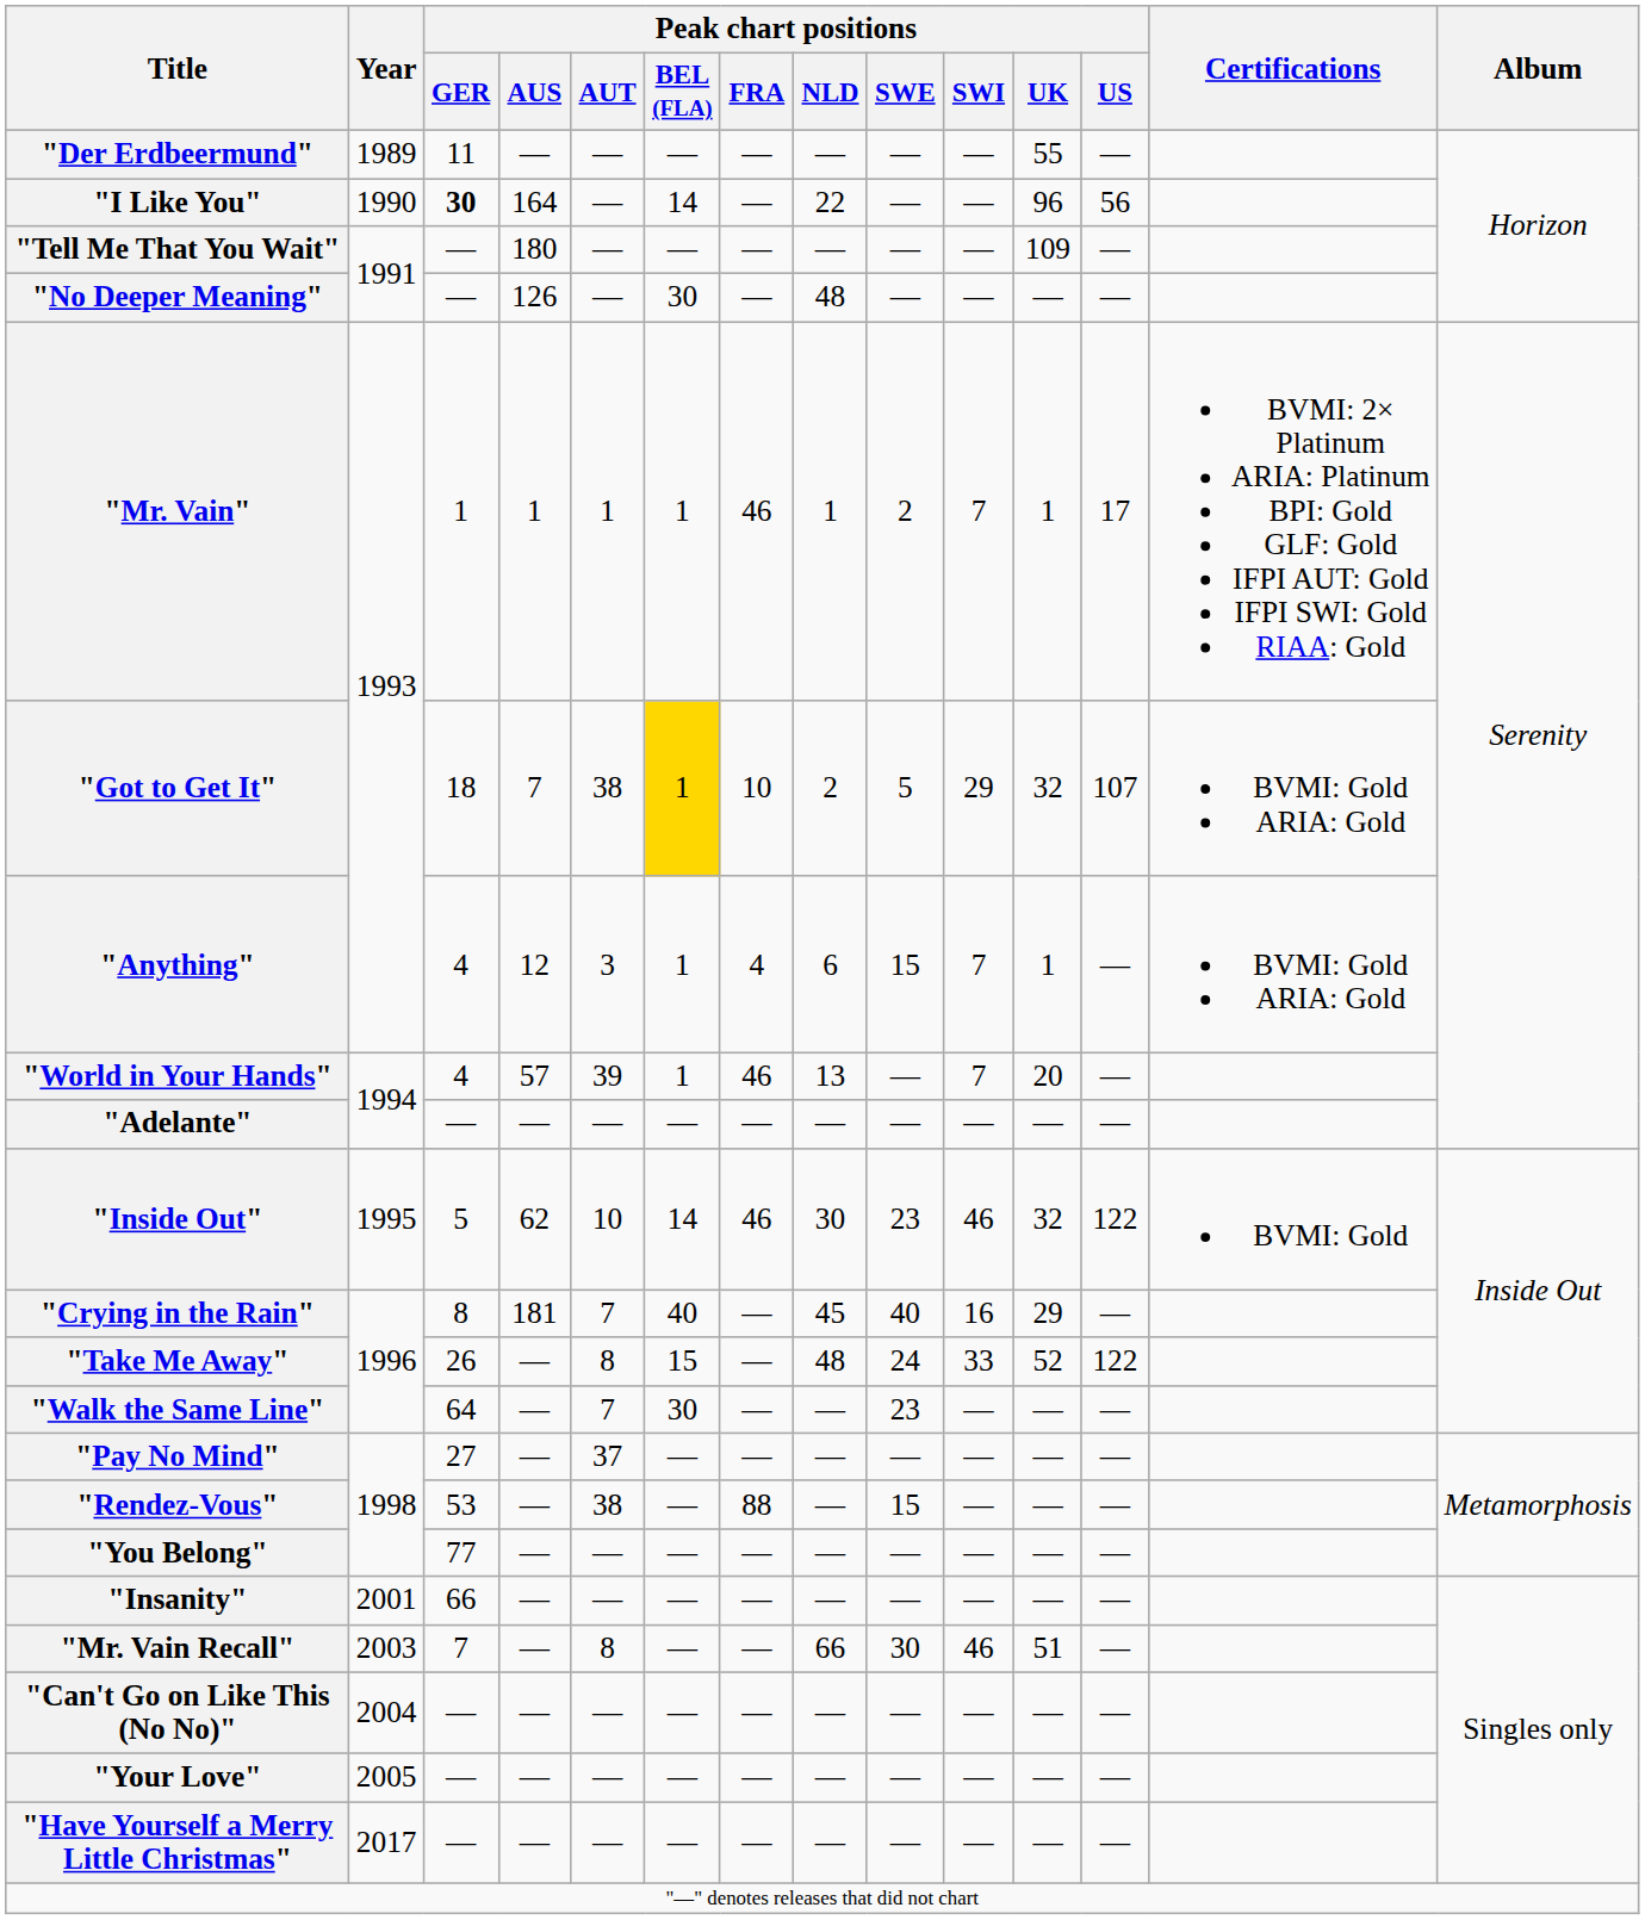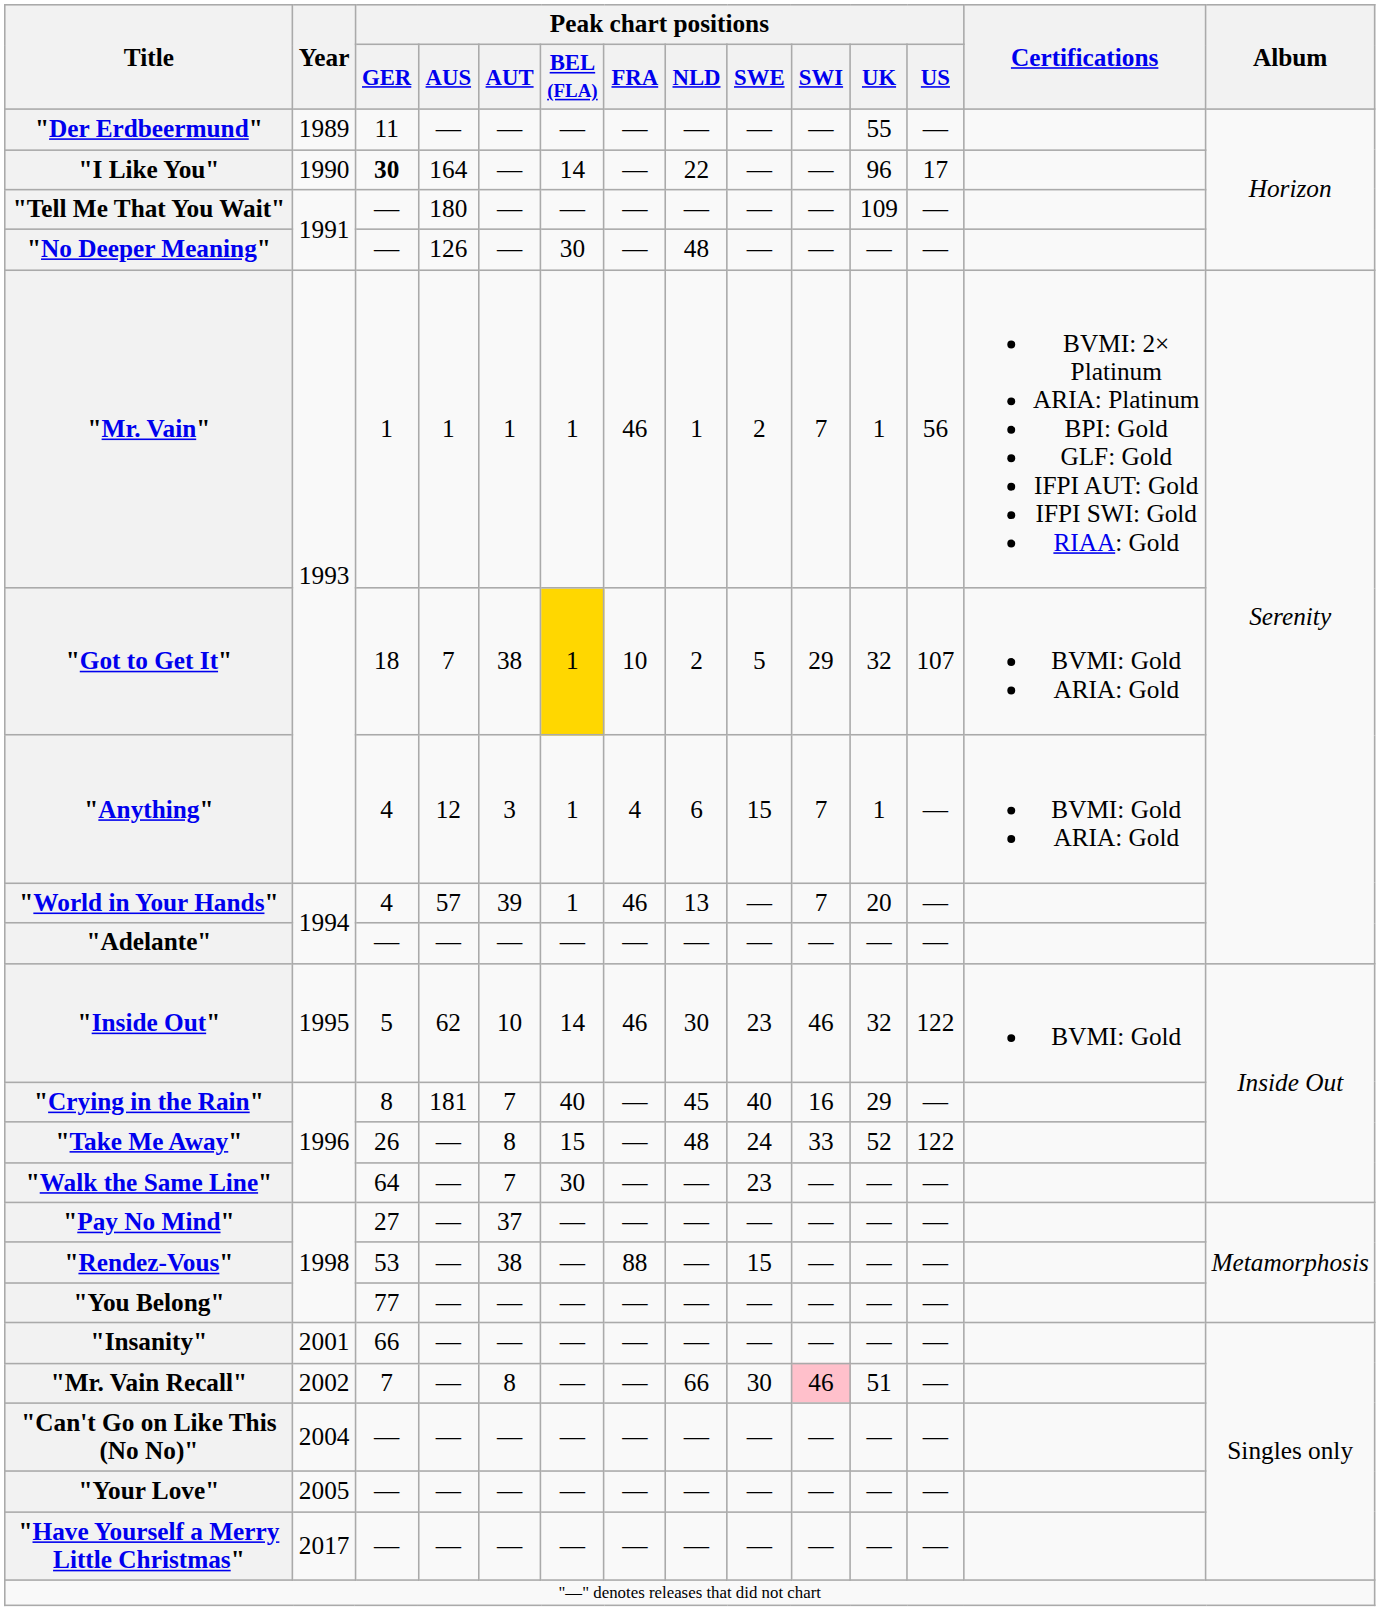 <table class="wikitable plainrowheaders" style="text-align:center;">
 <tr>
 <th scope="col" rowspan="2" style="width:18em;">Title</th>
 <th scope="col" rowspan="2">Year</th>
 <th scope="col" colspan="10">Peak chart positions</th>
 <th scope="col" rowspan="2" style="width:14em;"><a href='#'>Certifications</a></th>
 <th scope="col" rowspan="2">Album</th>
 </tr>
 <tr>
 <th style="width:2.5em;font-size:90%"><a href='#'>GER</a><br></th>
 <th style="width:2.5em;font-size:90%"><a href='#'>AUS</a><br></th>
 <th style="width:2.5em;font-size:90%"><a href='#'>AUT</a><br></th>
 <th style="width:2.5em;font-size:90%"><a href='#'>BEL<br><small>(FLA)</small></a><br></th>
 <th style="width:2.5em;font-size:90%"><a href='#'>FRA</a><br></th>
 <th style="width:2.5em;font-size:90%"><a href='#'>NLD</a><br></th>
 <th style="width:2.5em;font-size:90%"><a href='#'>SWE</a><br></th>
 <th style="width:2.5em;font-size:90%"><a href='#'>SWI</a><br></th>
 <th style="width:2.5em;font-size:90%"><a href='#'>UK</a><br></th>
 <th style="width:2.5em;font-size:90%"><a href='#'>US</a><br></th>
 </tr>
 <tr>
 <th scope="row">"<a href='#'>Der Erdbeermund</a>"</th>
 <td>1989</td>
 <td>11</td>
 <td>—</td>
 <td>—</td>
 <td>—</td>
 <td>—</td>
 <td>—</td>
 <td>—</td>
 <td>—</td>
 <td>55</td>
 <td>—</td>
 <td></td>
 <td rowspan="4"><em>Horizon</em></td>
 </tr>
 <tr>
 <th scope="row">"I Like You"</th>
 <td>1990</td>
 <td><strong>30</strong></td>
 <td>164</td>
 <td>—</td>
 <td>14</td>
 <td>—</td>
 <td>22</td>
 <td>—</td>
 <td>—</td>
 <td>96</td>
-<td>56</td>
+<td>17</td>
 <td></td>
 </tr>
 <tr>
 <th scope="row">"Tell Me That You Wait"</th>
 <td rowspan="2">1991</td>
 <td>—</td>
 <td>180</td>
 <td>—</td>
 <td>—</td>
 <td>—</td>
 <td>—</td>
 <td>—</td>
 <td>—</td>
 <td>109</td>
 <td>—</td>
 <td></td>
 </tr>
 <tr>
 <th scope="row">"<a href='#'>No Deeper Meaning</a>"</th>
 <td>—</td>
 <td>126</td>
 <td>—</td>
 <td>30</td>
 <td>—</td>
 <td>48</td>
 <td>—</td>
 <td>—</td>
 <td>—</td>
 <td>—</td>
 <td></td>
 </tr>
 <tr>
 <th scope="row">"<a href='#'>Mr. Vain</a>"</th>
 <td rowspan="3">1993</td>
 <td>1</td>
 <td>1</td>
 <td>1</td>
 <td>1</td>
 <td>46</td>
 <td>1</td>
 <td>2</td>
 <td>7</td>
 <td>1</td>
-<td>17</td>
+<td>56</td>
 <td><br><ul><li>BVMI: 2× Platinum</li><li>ARIA: Platinum</li><li>BPI: Gold</li><li>GLF: Gold</li><li>IFPI AUT: Gold</li><li>IFPI SWI: Gold</li><li><a href='#'>RIAA</a>: Gold</li></ul></td>
 <td rowspan="5"><em>Serenity</em></td>
 </tr>
 <tr>
 <th scope="row">"<a href='#'>Got to Get It</a>"</th>
 <td>18</td>
 <td>7</td>
 <td>38</td>
 <td style="background: gold;">1</td>
 <td>10</td>
 <td>2</td>
 <td>5</td>
 <td>29</td>
 <td>32</td>
 <td>107</td>
 <td><br><ul><li>BVMI: Gold</li><li>ARIA: Gold</li></ul></td>
 </tr>
 <tr>
 <th scope="row">"<a href='#'>Anything</a>"</th>
 <td>4</td>
 <td>12</td>
 <td>3</td>
 <td>1</td>
 <td>4</td>
 <td>6</td>
 <td>15</td>
 <td>7</td>
 <td>1</td>
 <td>—</td>
 <td><br><ul><li>BVMI: Gold</li><li>ARIA: Gold</li></ul></td>
 </tr>
 <tr>
 <th scope="row">"<a href='#'>World in Your Hands</a>"</th>
 <td rowspan="2">1994</td>
 <td>4</td>
 <td>57</td>
 <td>39</td>
 <td>1</td>
 <td>46</td>
 <td>13</td>
 <td>—</td>
 <td>7</td>
 <td>20</td>
 <td>—</td>
 <td></td>
 </tr>
 <tr>
 <th scope="row">"Adelante"</th>
 <td>—</td>
 <td>—</td>
 <td>—</td>
 <td>—</td>
 <td>—</td>
 <td>—</td>
 <td>—</td>
 <td>—</td>
 <td>—</td>
 <td>—</td>
 <td></td>
 </tr>
 <tr>
 <th scope="row">"<a href='#'>Inside Out</a>"</th>
 <td>1995</td>
 <td>5</td>
 <td>62</td>
 <td>10</td>
 <td>14</td>
 <td>46</td>
 <td>30</td>
 <td>23</td>
 <td>46</td>
 <td>32</td>
 <td>122</td>
 <td><br><ul><li>BVMI: Gold</li></ul></td>
 <td rowspan="4"><em>Inside Out</em></td>
 </tr>
 <tr>
 <th scope="row">"<a href='#'>Crying in the Rain</a>"</th>
 <td rowspan="3">1996</td>
 <td>8</td>
 <td>181</td>
 <td>7</td>
 <td>40</td>
 <td>—</td>
 <td>45</td>
 <td>40</td>
 <td>16</td>
 <td>29</td>
 <td>—</td>
 <td></td>
 </tr>
 <tr>
 <th scope="row">"<a href='#'>Take Me Away</a>"</th>
 <td>26</td>
 <td>—</td>
 <td>8</td>
 <td>15</td>
 <td>—</td>
 <td>48</td>
 <td>24</td>
 <td>33</td>
 <td>52</td>
 <td>122</td>
 <td></td>
 </tr>
 <tr>
 <th scope="row">"<a href='#'>Walk the Same Line</a>"</th>
 <td>64</td>
 <td>—</td>
 <td>7</td>
 <td>30</td>
 <td>—</td>
 <td>—</td>
 <td>23</td>
 <td>—</td>
 <td>—</td>
 <td>—</td>
 <td></td>
 </tr>
 <tr>
 <th scope="row">"<a href='#'>Pay No Mind</a>"</th>
 <td rowspan="3">1998</td>
 <td>27</td>
 <td>—</td>
 <td>37</td>
 <td>—</td>
 <td>—</td>
 <td>—</td>
 <td>—</td>
 <td>—</td>
 <td>—</td>
 <td>—</td>
 <td></td>
 <td rowspan="3"><em>Metamorphosis</em></td>
 </tr>
 <tr>
 <th scope="row">"<a href='#'>Rendez-Vous</a>"</th>
 <td>53</td>
 <td>—</td>
 <td>38</td>
 <td>—</td>
 <td>88</td>
 <td>—</td>
 <td>15</td>
 <td>—</td>
 <td>—</td>
 <td>—</td>
 <td></td>
 </tr>
 <tr>
 <th scope="row">"You Belong"</th>
 <td>77</td>
 <td>—</td>
 <td>—</td>
 <td>—</td>
 <td>—</td>
 <td>—</td>
 <td>—</td>
 <td>—</td>
 <td>—</td>
 <td>—</td>
 <td></td>
 </tr>
 <tr>
 <th scope="row">"Insanity"</th>
 <td>2001</td>
 <td>66</td>
 <td>—</td>
 <td>—</td>
 <td>—</td>
 <td>—</td>
 <td>—</td>
 <td>—</td>
 <td>—</td>
 <td>—</td>
 <td>—</td>
 <td></td>
 <td rowspan="5">Singles only</td>
 </tr>
 <tr>
 <th scope="row">"Mr. Vain Recall"</th>
-<td>2003</td>
+<td>2002</td>
 <td>7</td>
 <td>—</td>
 <td>8</td>
 <td>—</td>
 <td>—</td>
 <td>66</td>
 <td>30</td>
-<td>46</td>
+<td style="background: pink;">46</td>
 <td>51</td>
 <td>—</td>
 <td></td>
 </tr>
 <tr>
 <th scope="row">"Can't Go on Like This (No No)"</th>
 <td>2004</td>
 <td>—</td>
 <td>—</td>
 <td>—</td>
 <td>—</td>
 <td>—</td>
 <td>—</td>
 <td>—</td>
 <td>—</td>
 <td>—</td>
 <td>—</td>
 <td></td>
 </tr>
 <tr>
 <th scope="row">"Your Love"</th>
 <td>2005</td>
 <td>—</td>
 <td>—</td>
 <td>—</td>
 <td>—</td>
 <td>—</td>
 <td>—</td>
 <td>—</td>
 <td>—</td>
 <td>—</td>
 <td>—</td>
 <td></td>
 </tr>
 <tr>
 <th scope="row">"<a href='#'>Have Yourself a Merry Little Christmas</a>"</th>
 <td>2017</td>
 <td>—</td>
 <td>—</td>
 <td>—</td>
 <td>—</td>
 <td>—</td>
 <td>—</td>
 <td>—</td>
 <td>—</td>
 <td>—</td>
 <td>—</td>
 <td></td>
 </tr>
 <tr>
 <td colspan="15" align="center" style="font-size:8pt">"—" denotes releases that did not chart</td>
 </tr>
 </table>
